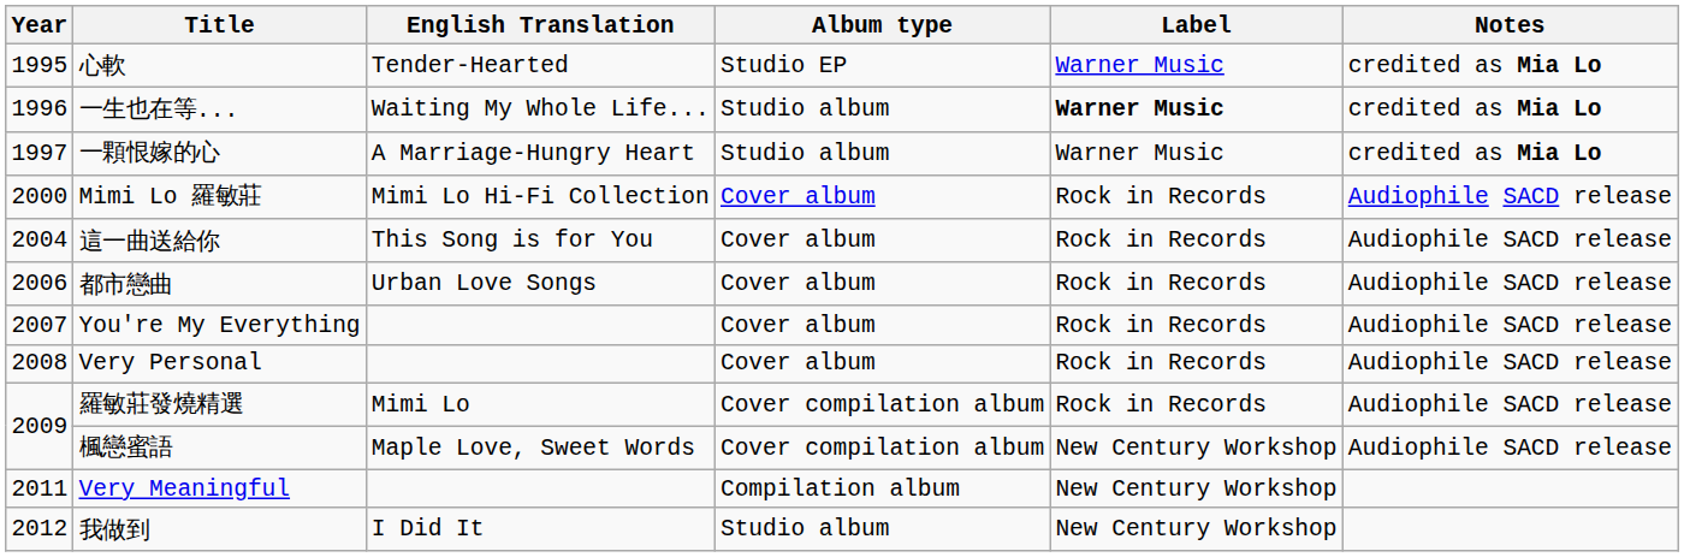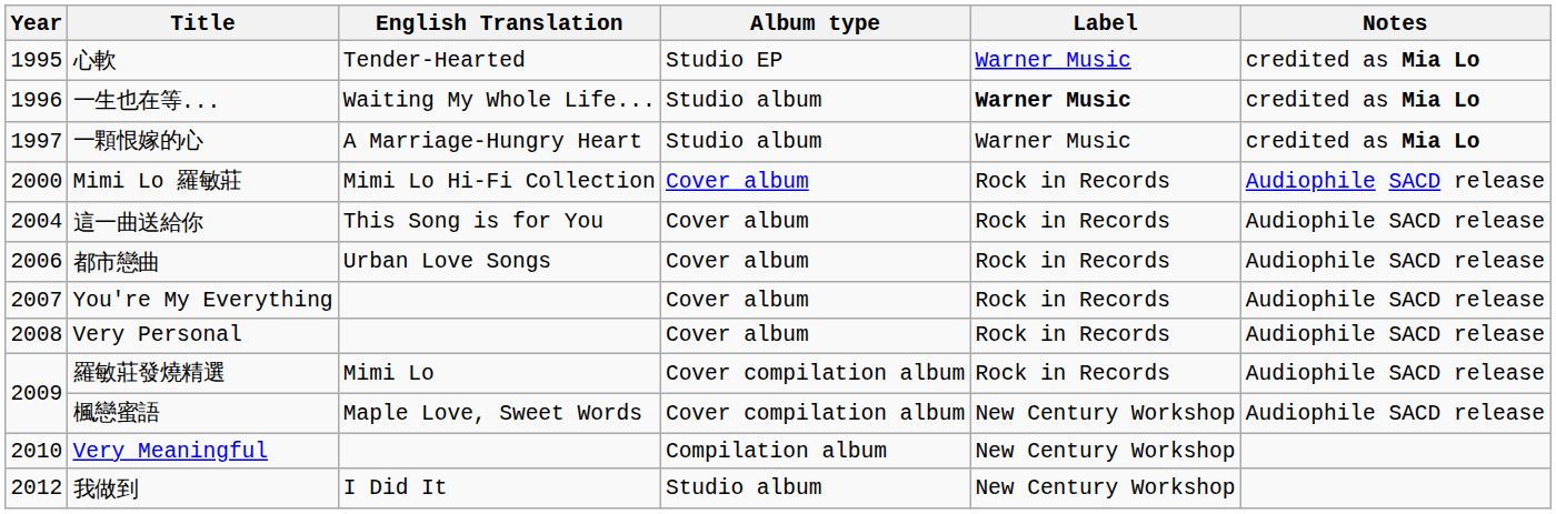 <table class="wikitable">
 <tr>
 <th>Year</th>
 <th>Title</th>
 <th>English Translation</th>
 <th>Album type</th>
 <th>Label</th>
 <th>Notes</th>
 </tr>
 <tr>
 <td>1995</td>
 <td>心軟</td>
 <td>Tender-Hearted</td>
 <td>Studio EP</td>
 <td><a href='#'>Warner Music</a></td>
 <td>credited as <strong>Mia Lo</strong></td>
 </tr>
 <tr>
 <td>1996</td>
 <td>一生也在等...</td>
 <td>Waiting My Whole Life...</td>
 <td>Studio album</td>
 <td><strong>Warner Music</strong></td>
 <td>credited as <strong>Mia Lo</strong></td>
 </tr>
 <tr>
 <td>1997</td>
 <td>一顆恨嫁的心</td>
 <td>A Marriage-Hungry Heart</td>
 <td>Studio album</td>
 <td>Warner Music</td>
 <td>credited as <strong>Mia Lo</strong></td>
 </tr>
 <tr>
 <td>2000</td>
 <td>Mimi Lo 羅敏莊</td>
 <td>Mimi Lo Hi-Fi Collection</td>
 <td><a href='#'>Cover album</a></td>
 <td>Rock in Records</td>
 <td><a href='#'>Audiophile</a> <a href='#'>SACD</a> release</td>
 </tr>
 <tr>
 <td>2004</td>
 <td>這一曲送給你</td>
 <td>This Song is for You</td>
 <td>Cover album</td>
 <td>Rock in Records</td>
 <td>Audiophile SACD release</td>
 </tr>
 <tr>
 <td>2006</td>
 <td>都市戀曲</td>
 <td>Urban Love Songs</td>
 <td>Cover album</td>
 <td>Rock in Records</td>
 <td>Audiophile SACD release</td>
 </tr>
 <tr>
 <td>2007</td>
 <td>You're My Everything</td>
 <td></td>
 <td>Cover album</td>
 <td>Rock in Records</td>
 <td>Audiophile SACD release</td>
 </tr>
 <tr>
 <td>2008</td>
 <td>Very Personal</td>
 <td></td>
 <td>Cover album</td>
 <td>Rock in Records</td>
 <td>Audiophile SACD release</td>
 </tr>
 <tr>
 <td rowspan="2">2009</td>
 <td>羅敏莊發燒精選</td>
 <td>Mimi Lo</td>
 <td>Cover compilation album</td>
 <td>Rock in Records</td>
 <td>Audiophile SACD release</td>
 </tr>
 <tr>
 <td>楓戀蜜語</td>
 <td>Maple Love, Sweet Words</td>
 <td>Cover compilation album</td>
 <td>New Century Workshop</td>
 <td>Audiophile SACD release</td>
 </tr>
 <tr>
-<td>2011</td>
+<td>2010</td>
 <td><a href='#'>Very Meaningful</a></td>
 <td></td>
 <td>Compilation album</td>
 <td>New Century Workshop</td>
 <td></td>
 </tr>
 <tr>
 <td>2012</td>
 <td>我做到</td>
 <td>I Did It</td>
 <td>Studio album</td>
 <td>New Century Workshop</td>
 <td></td>
 </tr>
 </table>
